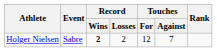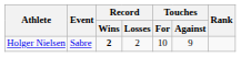 <table class="wikitable" style="font-size:90%;">
 <tr>
 <th rowspan="2">Athlete</th>
 <th rowspan="2">Event</th>
 <th colspan="2">Record</th>
 <th colspan="2">Touches</th>
 <th rowspan="2">Rank</th>
 </tr>
 <tr>
 <th>Wins</th>
 <th>Losses</th>
 <th>For</th>
 <th>Against</th>
 </tr>
 <tr>
 <td><a href='#'>Holger Nielsen</a></td>
 <td><a href='#'>Sabre</a></td>
 <td align="center"><strong>2</strong></td>
 <td align="center">2</td>
-<td align="center">12</td>
-<td align="center">7</td>
+<td align="center">10</td>
+<td align="center">9</td>
 <td align="center"></td>
 </tr>
 </table>
